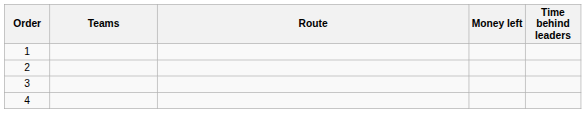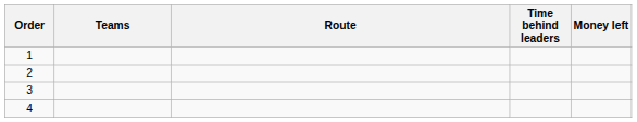 <table class="wikitable sortable" style="text-align:center">
 <tr>
 <th style="width:4em">Order</th>
 <th style="width:10em">Teams</th>
 <th style="width:30em">Route</th>
+<th style="width:5em">Time behind leaders</th>
 <th style="width:5em">Money left</th>
-<th style="width:5em">Time behind leaders</th>
 </tr>
 <tr>
 <td>1</td>
 <td style="text-align:left"></td>
 <td></td>
 <td></td>
 <td></td>
 </tr>
 <tr>
 <td>2</td>
 <td style="text-align:left"></td>
 <td></td>
 <td></td>
 <td></td>
 </tr>
 <tr>
 <td>3</td>
 <td style="text-align:left"></td>
 <td></td>
 <td></td>
 <td></td>
 </tr>
 <tr>
 <td>4</td>
 <td style="text-align:left"></td>
 <td></td>
 <td></td>
 <td></td>
 </tr>
 </table>
